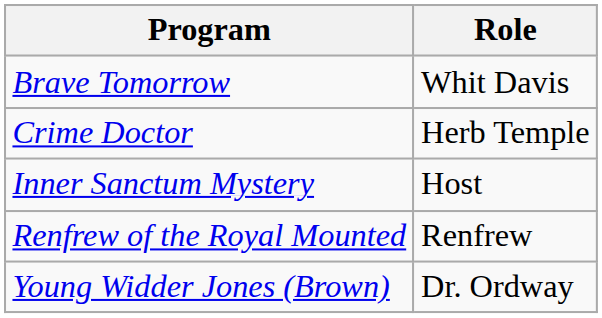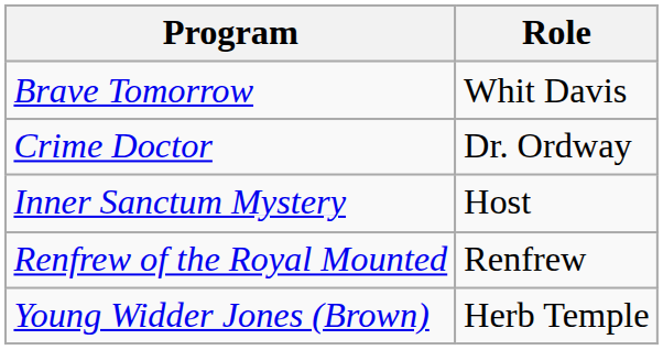 <table class="wikitable">
 <tr>
 <th>Program</th>
 <th>Role</th>
 </tr>
 <tr>
 <td><em><a href='#'>Brave Tomorrow</a></em></td>
 <td>Whit Davis</td>
 </tr>
 <tr>
 <td><em><a href='#'>Crime Doctor</a></em></td>
-<td>Herb Temple</td>
+<td>Dr. Ordway</td>
 </tr>
 <tr>
 <td><em><a href='#'>Inner Sanctum Mystery</a></em></td>
 <td>Host</td>
 </tr>
 <tr>
 <td><em><a href='#'>Renfrew of the Royal Mounted</a></em></td>
 <td>Renfrew</td>
 </tr>
 <tr>
 <td><em><a href='#'>Young Widder Jones (Brown)</a></em></td>
-<td>Dr. Ordway</td>
+<td>Herb Temple</td>
 </tr>
 </table>
